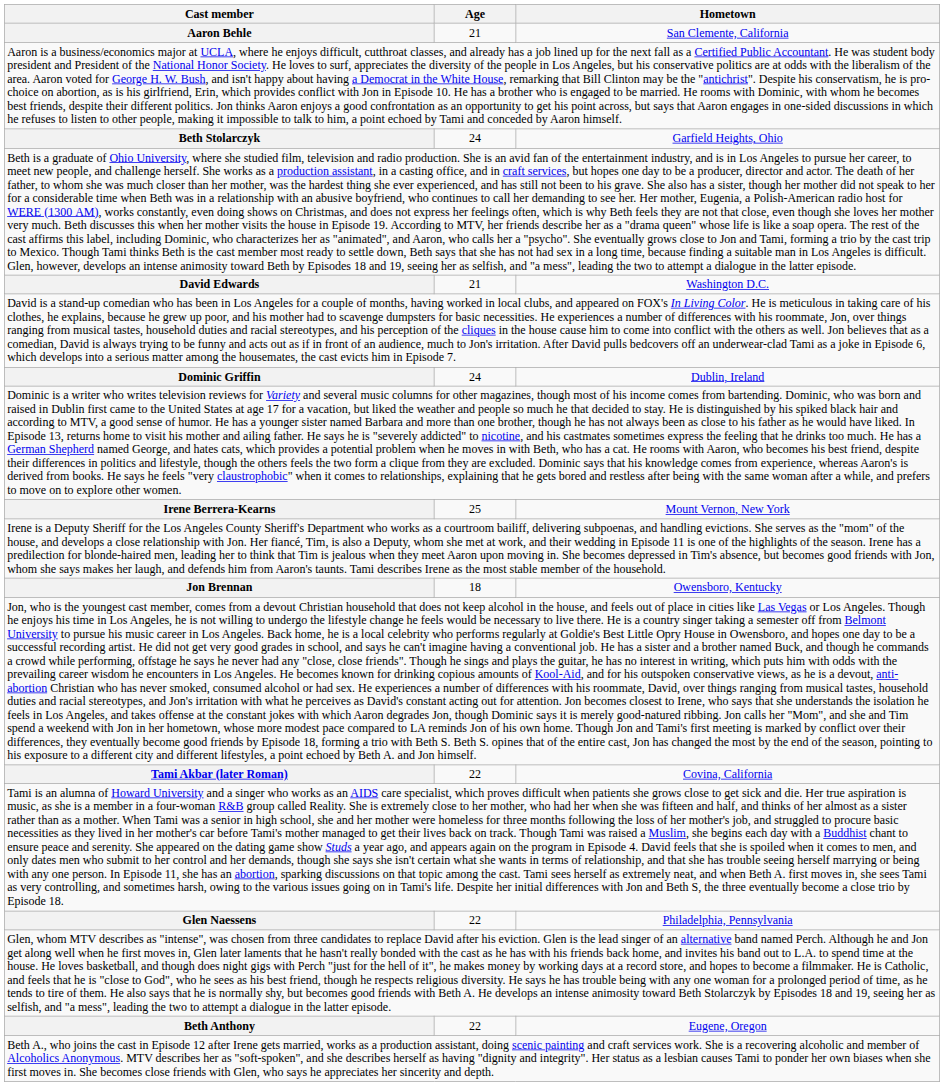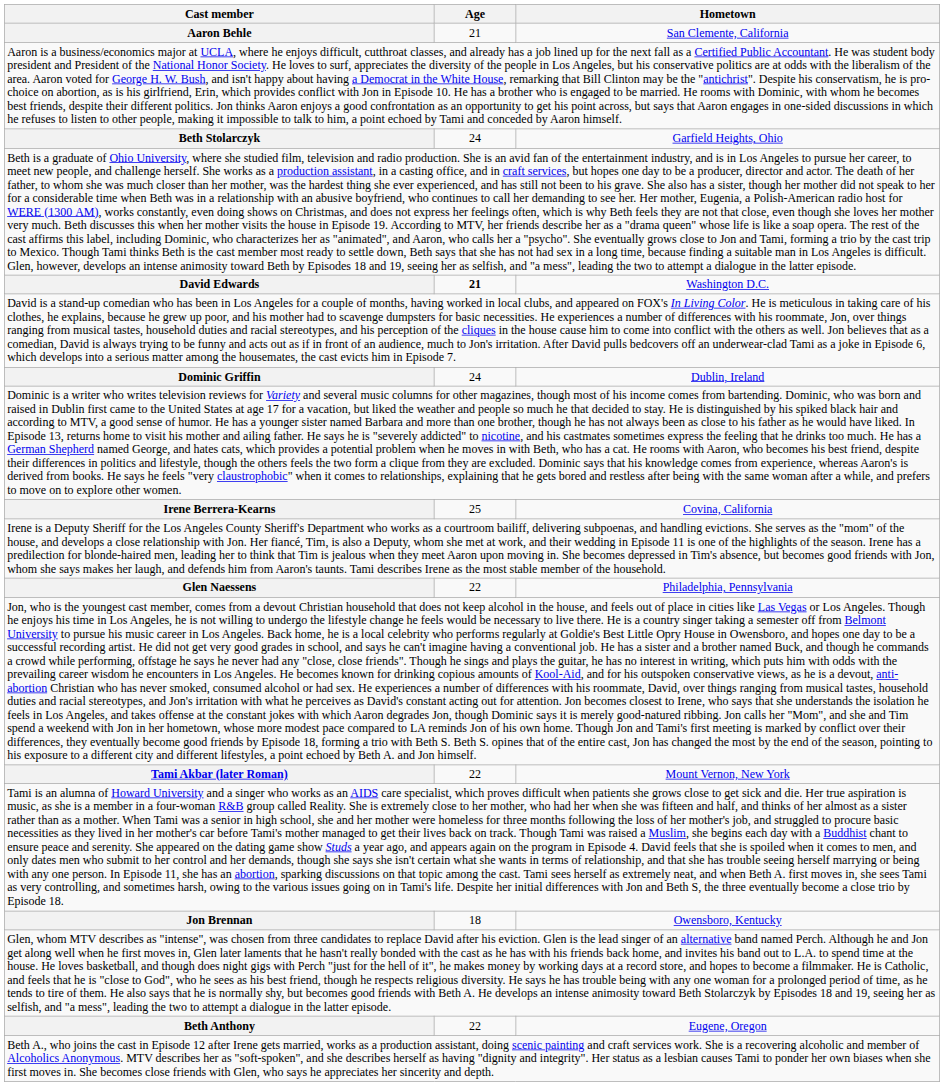 <table class="wikitable sortable" style="text-align:center;">
 <tr>
 <th scope="col">Cast member</th>
 <th scope="col">Age</th>
 <th scope="col">Hometown</th>
 </tr>
 <tr>
 <th scope="row">Aaron Behle</th>
 <td>21</td>
 <td style="white-space:nowrap;"><a href='#'>San Clemente, California</a></td>
 </tr>
 <tr class="expand-child">
 <td colspan="3" align="left">Aaron is a business/economics major at <a href='#'>UCLA</a>, where he enjoys difficult, cutthroat classes, and already has a job lined up for the next fall as a <a href='#'>Certified Public Accountant</a>. He was student body president and President of the <a href='#'>National Honor Society</a>. He loves to surf, appreciates the diversity of the people in Los Angeles, but his conservative politics are at odds with the liberalism of the area. Aaron voted for <a href='#'>George H. W. Bush</a>, and isn't happy about having <a href='#'>a Democrat in the White House</a>, remarking that Bill Clinton may be the "<a href='#'>antichrist</a>". Despite his conservatism, he is pro-choice on abortion, as is his girlfriend, Erin, which provides conflict with Jon in Episode 10. He has a brother who is engaged to be married. He rooms with Dominic, with whom he becomes best friends, despite their different politics. Jon thinks Aaron enjoys a good confrontation as an opportunity to get his point across, but says that Aaron engages in one-sided discussions in which he refuses to listen to other people, making it impossible to talk to him, a point echoed by Tami and conceded by Aaron himself.</td>
 </tr>
 <tr>
 <th scope="row">Beth Stolarczyk</th>
 <td>24</td>
 <td><a href='#'>Garfield Heights, Ohio</a></td>
 </tr>
 <tr class="expand-child">
 <td colspan="3" align="left">Beth is a graduate of <a href='#'>Ohio University</a>, where she studied film, television and radio production. She is an avid fan of the entertainment industry, and is in Los Angeles to pursue her career, to meet new people, and challenge herself. She works as a <a href='#'>production assistant</a>, in a casting office, and in <a href='#'>craft services</a>, but hopes one day to be a producer, director and actor. The death of her father, to whom she was much closer than her mother, was the hardest thing she ever experienced, and has still not been to his grave. She also has a sister, though her mother did not speak to her for a considerable time when Beth was in a relationship with an abusive boyfriend, who continues to call her demanding to see her. Her mother, Eugenia, a Polish-American radio host for <a href='#'>WERE (1300 AM)</a>, works constantly, even doing shows on Christmas, and does not express her feelings often, which is why Beth feels they are not that close, even though she loves her mother very much. Beth discusses this when her mother visits the house in Episode 19. According to MTV, her friends describe her as a "drama queen" whose life is like a soap opera. The rest of the cast affirms this label, including Dominic, who characterizes her as "animated", and Aaron, who calls her a "psycho". She eventually grows close to Jon and Tami, forming a trio by the cast trip to Mexico. Though Tami thinks Beth is the cast member most ready to settle down, Beth says that she has not had sex in a long time, because finding a suitable man in Los Angeles is difficult. Glen, however, develops an intense animosity toward Beth by Episodes 18 and 19, seeing her as selfish, and "a mess", leading the two to attempt a dialogue in the latter episode.</td>
 </tr>
 <tr>
 <th scope="row">David Edwards</th>
-<td>21</td>
+<td><strong>21</strong></td>
 <td><a href='#'>Washington D.C.</a></td>
 </tr>
 <tr class="expand-child">
 <td colspan="3" align="left">David is a stand-up comedian who has been in Los Angeles for a couple of months, having worked in local clubs, and appeared on FOX's <em><a href='#'>In Living Color</a></em>. He is meticulous in taking care of his clothes, he explains, because he grew up poor, and his mother had to scavenge dumpsters for basic necessities. He experiences a number of differences with his roommate, Jon, over things ranging from musical tastes, household duties and racial stereotypes, and his perception of the <a href='#'>cliques</a> in the house cause him to come into conflict with the others as well. Jon believes that as a comedian, David is always trying to be funny and acts out as if in front of an audience, much to Jon's irritation. After David pulls bedcovers off an underwear-clad Tami as a joke in Episode 6, which develops into a serious matter among the housemates, the cast evicts him in Episode 7.</td>
 </tr>
 <tr>
 <th scope="row">Dominic Griffin</th>
 <td>24</td>
 <td><a href='#'>Dublin, Ireland</a></td>
 </tr>
 <tr class="expand-child">
 <td colspan="3" align="left">Dominic is a writer who writes television reviews for <em><a href='#'>Variety</a></em> and several music columns for other magazines, though most of his income comes from bartending. Dominic, who was born and raised in Dublin first came to the United States at age 17 for a vacation, but liked the weather and people so much he that decided to stay. He is distinguished by his spiked black hair and according to MTV, a good sense of humor. He has a younger sister named Barbara and more than one brother, though he has not always been as close to his father as he would have liked. In Episode 13, returns home to visit his mother and ailing father. He says he is "severely addicted" to <a href='#'>nicotine</a>, and his castmates sometimes express the feeling that he drinks too much. He has a <a href='#'>German Shepherd</a> named George, and hates cats, which provides a potential problem when he moves in with Beth, who has a cat. He rooms with Aaron, who becomes his best friend, despite their differences in politics and lifestyle, though the others feels the two form a clique from they are excluded. Dominic says that his knowledge comes from experience, whereas Aaron's is derived from books. He says he feels "very <a href='#'>claustrophobic</a>" when it comes to relationships, explaining that he gets bored and restless after being with the same woman after a while, and prefers to move on to explore other women.</td>
 </tr>
 <tr>
 <th scope="row" style="white-space:nowrap;">Irene Berrera-Kearns</th>
 <td>25</td>
-<td><a href='#'>Mount Vernon, New York</a></td>
+<td><a href='#'>Covina, California</a></td>
 </tr>
 <tr class="expand-child">
 <td colspan="3" align="left">Irene is a Deputy Sheriff for the Los Angeles County Sheriff's Department who works as a courtroom bailiff, delivering subpoenas, and handling evictions. She serves as the "mom" of the house, and develops a close relationship with Jon. Her fiancé, Tim, is also a Deputy, whom she met at work, and their wedding in Episode 11 is one of the highlights of the season. Irene has a predilection for blonde-haired men, leading her to think that Tim is jealous when they meet Aaron upon moving in. She becomes depressed in Tim's absence, but becomes good friends with Jon, whom she says makes her laugh, and defends him from Aaron's taunts. Tami describes Irene as the most stable member of the household.</td>
 </tr>
 <tr>
-<th scope="row">Jon Brennan</th>
-<td>18</td>
-<td><a href='#'>Owensboro, Kentucky</a></td>
+<th scope="row">Glen Naessens</th>
+<td>22</td>
+<td><a href='#'>Philadelphia, Pennsylvania</a></td>
 </tr>
 <tr class="expand-child">
 <td colspan="3" align="left">Jon, who is the youngest cast member, comes from a devout Christian household that does not keep alcohol in the house, and feels out of place in cities like <a href='#'>Las Vegas</a> or Los Angeles. Though he enjoys his time in Los Angeles, he is not willing to undergo the lifestyle change he feels would be necessary to live there. He is a country singer taking a semester off from <a href='#'>Belmont University</a> to pursue his music career in Los Angeles. Back home, he is a local celebrity who performs regularly at Goldie's Best Little Opry House in Owensboro, and hopes one day to be a successful recording artist. He did not get very good grades in school, and says he can't imagine having a conventional job. He has a sister and a brother named Buck, and though he commands a crowd while performing, offstage he says he never had any "close, close friends". Though he sings and plays the guitar, he has no interest in writing, which puts him with odds with the prevailing career wisdom he encounters in Los Angeles. He becomes known for drinking copious amounts of <a href='#'>Kool-Aid</a>, and for his outspoken conservative views, as he is a devout, <a href='#'>anti-abortion</a> Christian who has never smoked, consumed alcohol or had sex. He experiences a number of differences with his roommate, David, over things ranging from musical tastes, household duties and racial stereotypes, and Jon's irritation with what he perceives as David's constant acting out for attention. Jon becomes closest to Irene, who says that she understands the isolation he feels in Los Angeles, and takes offense at the constant jokes with which Aaron degrades Jon, though Dominic says it is merely good-natured ribbing. Jon calls her "Mom", and she and Tim spend a weekend with Jon in her hometown, whose more modest pace compared to LA reminds Jon of his own home. Though Jon and Tami's first meeting is marked by conflict over their differences, they eventually become good friends by Episode 18, forming a trio with Beth S. Beth S. opines that of the entire cast, Jon has changed the most by the end of the season, pointing to his exposure to a different city and different lifestyles, a point echoed by Beth A. and Jon himself.</td>
 </tr>
 <tr>
 <th scope="row"><a href='#'>Tami Akbar (later Roman)</a></th>
 <td>22</td>
-<td><a href='#'>Covina, California</a></td>
+<td><a href='#'>Mount Vernon, New York</a></td>
 </tr>
 <tr class="expand-child">
 <td colspan="3" align="left">Tami is an alumna of <a href='#'>Howard University</a> and a singer who works as an <a href='#'>AIDS</a> care specialist, which proves difficult when patients she grows close to get sick and die. Her true aspiration is music, as she is a member in a four-woman <a href='#'>R&B</a> group called Reality. She is extremely close to her mother, who had her when she was fifteen and half, and thinks of her almost as a sister rather than as a mother. When Tami was a senior in high school, she and her mother were homeless for three months following the loss of her mother's job, and struggled to procure basic necessities as they lived in her mother's car before Tami's mother managed to get their lives back on track. Though Tami was raised a <a href='#'>Muslim</a>, she begins each day with a <a href='#'>Buddhist</a> chant to ensure peace and serenity. She appeared on the dating game show <em><a href='#'>Studs</a></em> a year ago, and appears again on the program in Episode 4. David feels that she is spoiled when it comes to men, and only dates men who submit to her control and her demands, though she says she isn't certain what she wants in terms of relationship, and that she has trouble seeing herself marrying or being with any one person. In Episode 11, she has an <a href='#'>abortion</a>, sparking discussions on that topic among the cast. Tami sees herself as extremely neat, and when Beth A. first moves in, she sees Tami as very controlling, and sometimes harsh, owing to the various issues going on in Tami's life. Despite her initial differences with Jon and Beth S, the three eventually become a close trio by Episode 18.</td>
 </tr>
 <tr>
-<th scope="row">Glen Naessens</th>
-<td>22</td>
-<td><a href='#'>Philadelphia, Pennsylvania</a></td>
+<th scope="row">Jon Brennan</th>
+<td>18</td>
+<td><a href='#'>Owensboro, Kentucky</a></td>
 </tr>
 <tr class="expand-child">
 <td colspan="3" align="left">Glen, whom MTV describes as "intense", was chosen from three candidates to replace David after his eviction. Glen is the lead singer of an <a href='#'>alternative</a> band named Perch. Although he and Jon get along well when he first moves in, Glen later laments that he hasn't really bonded with the cast as he has with his friends back home, and invites his band out to L.A. to spend time at the house. He loves basketball, and though does night gigs with Perch "just for the hell of it", he makes money by working days at a record store, and hopes to become a filmmaker. He is Catholic, and feels that he is "close to God", who he sees as his best friend, though he respects religious diversity. He says he has trouble being with any one woman for a prolonged period of time, as he tends to tire of them. He also says that he is normally shy, but becomes good friends with Beth A. He develops an intense animosity toward Beth Stolarczyk by Episodes 18 and 19, seeing her as selfish, and "a mess", leading the two to attempt a dialogue in the latter episode.</td>
 </tr>
 <tr>
 <th scope="row"><strong>Beth Anthony</strong></th>
 <td>22</td>
 <td><a href='#'>Eugene, Oregon</a></td>
 </tr>
 <tr class="expand-child">
 <td colspan="3" align="left">Beth A., who joins the cast in Episode 12 after Irene gets married, works as a production assistant, doing <a href='#'>scenic painting</a> and craft services work. She is a recovering alcoholic and member of <a href='#'>Alcoholics Anonymous</a>. MTV describes her as "soft-spoken", and she describes herself as having "dignity and integrity". Her status as a lesbian causes Tami to ponder her own biases when she first moves in. She becomes close friends with Glen, who says he appreciates her sincerity and depth.</td>
 </tr>
 </table>
